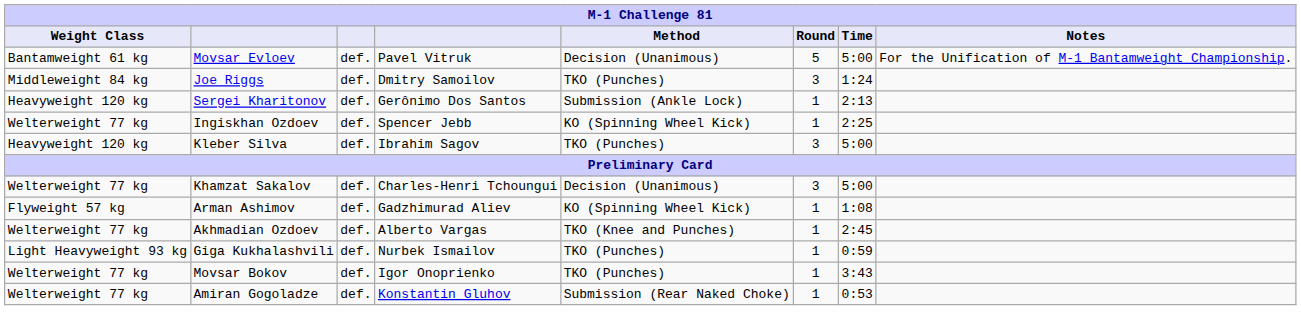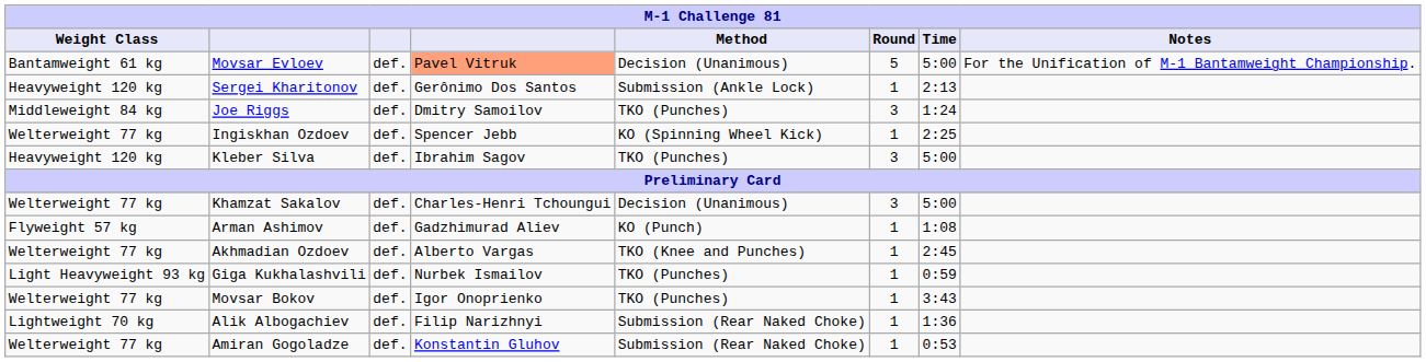 <table class="wikitable" style="font-size: 80%;">
 <tr>
 <th colspan="8" style="background-color: #ccf; color: #000080; text-align: center;"><strong>M-1 Challenge 81</strong></th>
 </tr>
 <tr>
 <th colspan="1" style="background-color: #E6E8FA; color: #000000; text-align: center;">Weight Class</th>
 <th colspan="1" style="background-color: #E6E8FA; color: #000000; text-align: center;"></th>
 <th colspan="1" style="background-color: #E6E8FA; color: #000000; text-align: center;"></th>
 <th colspan="1" style="background-color: #E6E8FA; color: #000000; text-align: center;"></th>
 <th colspan="1" style="background-color: #E6E8FA; color: #000000; text-align: center;">Method</th>
 <th colspan="1" style="background-color: #E6E8FA; color: #000000; text-align: center;">Round</th>
 <th colspan="1" style="background-color: #E6E8FA; color: #000000; text-align: center;">Time</th>
 <th colspan="1" style="background-color: #E6E8FA; color: #000000; text-align: center;">Notes</th>
 </tr>
 <tr>
 <td>Bantamweight 61 kg</td>
 <td> <a href='#'>Movsar Evloev</a></td>
 <td>def.</td>
-<td> Pavel Vitruk</td>
+<td style="background: lightsalmon;"> Pavel Vitruk</td>
 <td>Decision (Unanimous)</td>
 <td align=center>5</td>
 <td align=center>5:00</td>
 <td>For the Unification of <a href='#'>M-1 Bantamweight Championship</a>.</td>
+</tr>
+<tr>
+<td>Heavyweight 120 kg</td>
+<td> <a href='#'>Sergei Kharitonov</a></td>
+<td>def.</td>
+<td> Gerônimo Dos Santos</td>
+<td>Submission (Ankle Lock)</td>
+<td align=center>1</td>
+<td align=center>2:13</td>
+<td></td>
 </tr>
 <tr>
 <td>Middleweight 84 kg</td>
 <td> <a href='#'>Joe Riggs</a></td>
 <td>def.</td>
 <td> Dmitry Samoilov</td>
 <td>TKO (Punches)</td>
 <td align=center>3</td>
 <td align=center>1:24</td>
-<td></td>
-</tr>
-<tr>
-<td>Heavyweight 120 kg</td>
-<td> <a href='#'>Sergei Kharitonov</a></td>
-<td>def.</td>
-<td> Gerônimo Dos Santos</td>
-<td>Submission (Ankle Lock)</td>
-<td align=center>1</td>
-<td align=center>2:13</td>
 <td></td>
 </tr>
 <tr>
 <td>Welterweight 77 kg</td>
 <td> Ingiskhan Ozdoev</td>
 <td>def.</td>
 <td> Spencer Jebb</td>
 <td>KO (Spinning Wheel Kick)</td>
 <td align=center>1</td>
 <td align=center>2:25</td>
 <td></td>
 </tr>
 <tr>
 <td>Heavyweight 120 kg</td>
 <td> Kleber Silva</td>
 <td>def.</td>
 <td> Ibrahim Sagov</td>
 <td>TKO (Punches)</td>
 <td align=center>3</td>
 <td align=center>5:00</td>
 <td></td>
 </tr>
 <tr>
 <th colspan="8" style="background-color: #ccf; color: #000080; text-align: center;"><strong>Preliminary Card</strong></th>
 </tr>
 <tr>
 <td>Welterweight 77 kg</td>
 <td> Khamzat Sakalov</td>
 <td>def.</td>
 <td> Charles-Henri Tchoungui</td>
 <td>Decision (Unanimous)</td>
 <td align=center>3</td>
 <td align=center>5:00</td>
 <td></td>
 </tr>
 <tr>
 <td>Flyweight 57 kg</td>
 <td> Arman Ashimov</td>
 <td>def.</td>
 <td> Gadzhimurad Aliev</td>
-<td>KO (Spinning Wheel Kick)</td>
+<td>KO (Punch)</td>
 <td align=center>1</td>
 <td align=center>1:08</td>
 <td></td>
 </tr>
 <tr>
 <td>Welterweight 77 kg</td>
 <td> Akhmadian Ozdoev</td>
 <td>def.</td>
 <td> Alberto Vargas</td>
 <td>TKO (Knee and Punches)</td>
 <td align=center>1</td>
 <td align=center>2:45</td>
 <td></td>
 </tr>
 <tr>
 <td>Light Heavyweight 93 kg</td>
 <td> Giga Kukhalashvili</td>
 <td>def.</td>
 <td> Nurbek Ismailov</td>
 <td>TKO (Punches)</td>
 <td align=center>1</td>
 <td align=center>0:59</td>
 <td></td>
 </tr>
 <tr>
 <td>Welterweight 77 kg</td>
 <td> Movsar Bokov</td>
 <td>def.</td>
 <td> Igor Onoprienko</td>
 <td>TKO (Punches)</td>
 <td align=center>1</td>
 <td align=center>3:43</td>
 <td></td>
 </tr>
 <tr>
+<td>Lightweight 70 kg</td>
+<td> Alik Albogachiev</td>
+<td>def.</td>
+<td> Filip Narizhnyi</td>
+<td>Submission (Rear Naked Choke)</td>
+<td align=center>1</td>
+<td align=center>1:36</td>
+<td></td>
+</tr>
+<tr>
 <td>Welterweight 77 kg</td>
 <td> Amiran Gogoladze</td>
 <td>def.</td>
 <td> <a href='#'>Konstantin Gluhov</a></td>
 <td>Submission (Rear Naked Choke)</td>
 <td align=center>1</td>
 <td align=center>0:53</td>
 <td></td>
 </tr>
 </table>
